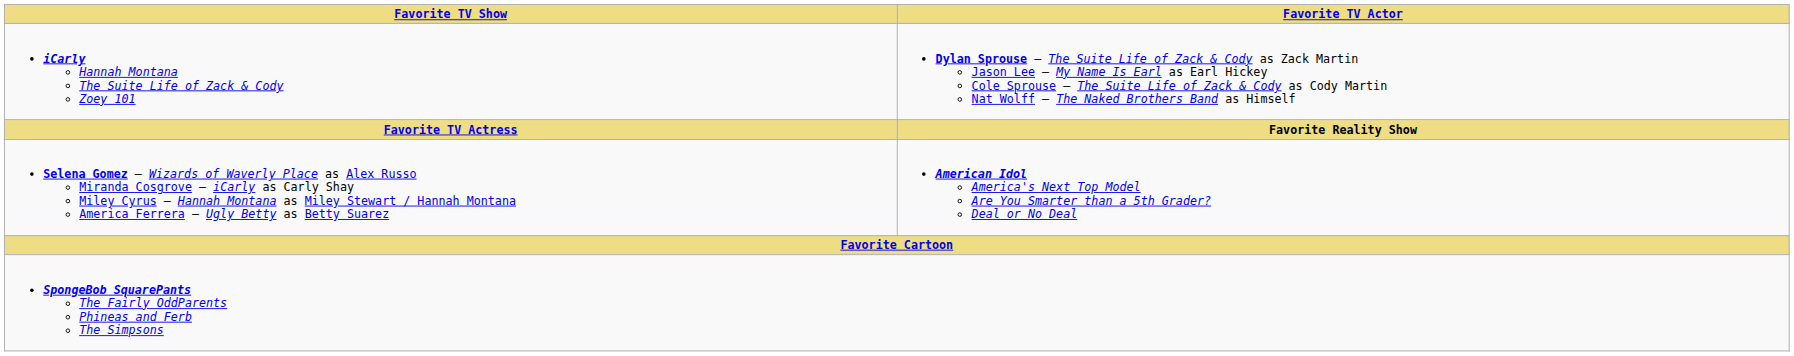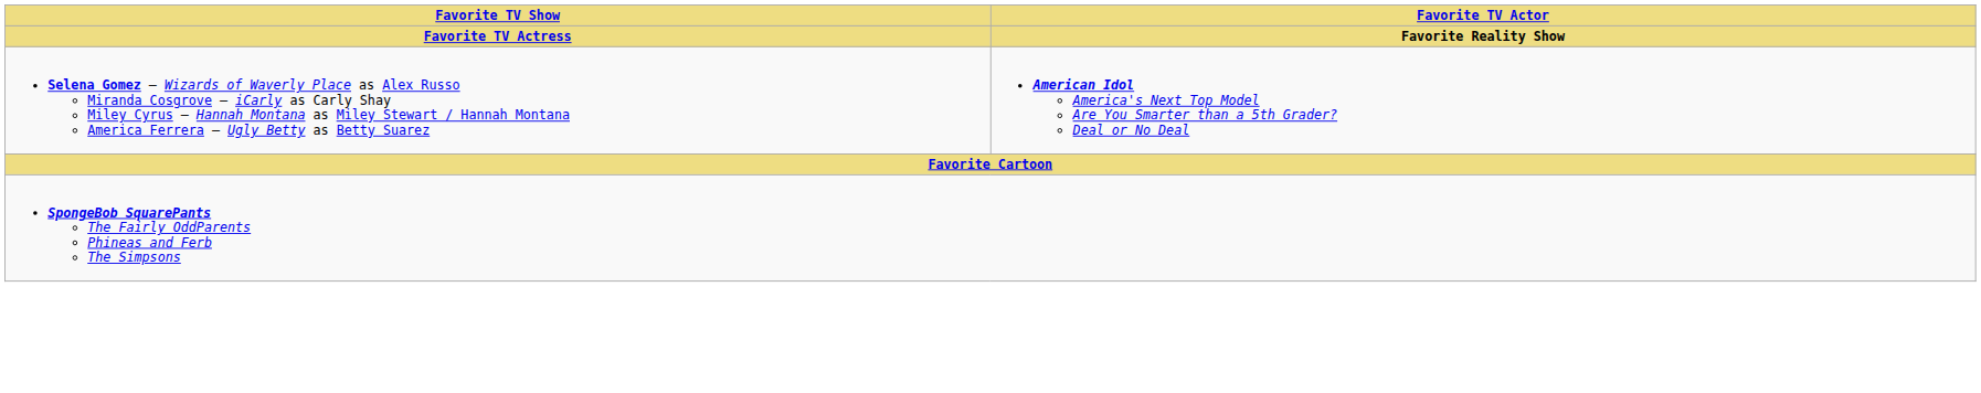 <table class="wikitable" style="width:100%;">
 <tr>
 <th style="background:#EEDD82; width:50%"><a href='#'>Favorite TV Show</a></th>
 <th style="background:#EEDD82; width:50%"><a href='#'>Favorite TV Actor</a></th>
-</tr>
-<tr>
-<td valign="top"><br><ul><li><strong><em><a href='#'>iCarly</a></em></strong><ul><li><em><a href='#'>Hannah Montana</a></em></li><li><em><a href='#'>The Suite Life of Zack & Cody</a></em></li><li><em><a href='#'>Zoey 101</a></em></li></ul></li></ul></td>
-<td valign="top"><br><ul><li><strong><a href='#'>Dylan Sprouse</a></strong> – <em><a href='#'>The Suite Life of Zack & Cody</a></em> as Zack Martin<ul><li><a href='#'>Jason Lee</a> – <em><a href='#'>My Name Is Earl</a></em> as Earl Hickey</li><li><a href='#'>Cole Sprouse</a> – <em><a href='#'>The Suite Life of Zack & Cody</a></em> as Cody Martin</li><li><a href='#'>Nat Wolff</a> – <em><a href='#'>The Naked Brothers Band</a></em> as Himself</li></ul></li></ul></td>
 </tr>
 <tr>
 <th style="background:#EEDD82; width:50%"><a href='#'>Favorite TV Actress</a></th>
 <th style="background:#EEDD82; width:50%">Favorite Reality Show</th>
 </tr>
 <tr>
 <td valign="top"><br><ul><li><strong><a href='#'>Selena Gomez</a></strong> – <em><a href='#'>Wizards of Waverly Place</a></em> as <a href='#'>Alex Russo</a><ul><li><a href='#'>Miranda Cosgrove</a> – <em><a href='#'>iCarly</a></em> as Carly Shay</li><li><a href='#'>Miley Cyrus</a> – <em><a href='#'>Hannah Montana</a></em> as <a href='#'>Miley Stewart / Hannah Montana</a></li><li><a href='#'>America Ferrera</a> – <em><a href='#'>Ugly Betty</a></em> as <a href='#'>Betty Suarez</a></li></ul></li></ul></td>
 <td valign="top"><br><ul><li><strong><em><a href='#'>American Idol</a></em></strong><ul><li><em><a href='#'>America's Next Top Model</a></em></li><li><em><a href='#'>Are You Smarter than a 5th Grader?</a></em></li><li><em><a href='#'>Deal or No Deal</a></em></li></ul></li></ul></td>
 </tr>
 <tr>
 <th style="background:#EEDD82;" colspan="2"><a href='#'>Favorite Cartoon</a></th>
 </tr>
 <tr>
 <td colspan="2" valign="top"><br><ul><li><strong><em><a href='#'>SpongeBob SquarePants</a></em></strong><ul><li><em><a href='#'>The Fairly OddParents</a></em></li><li><em><a href='#'>Phineas and Ferb</a></em></li><li><em><a href='#'>The Simpsons</a></em></li></ul></li></ul></td>
 </tr>
 </table>
